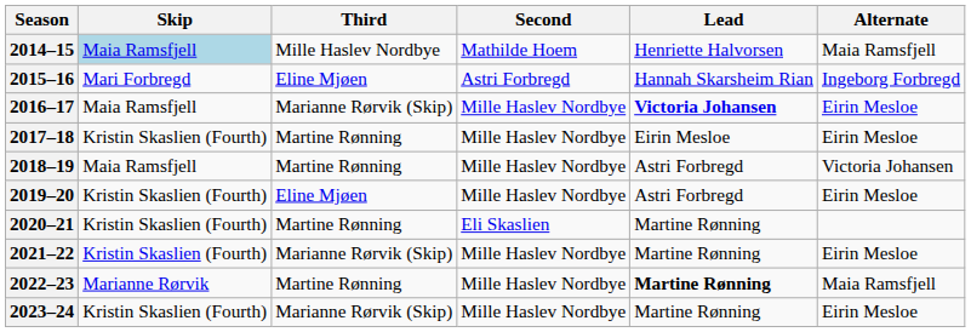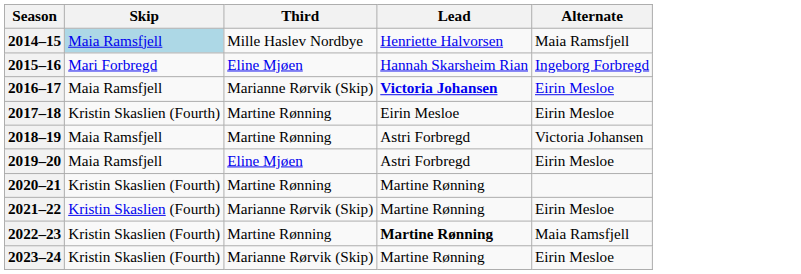 <table class="wikitable">
 <tr>
 <th scope="col">Season</th>
 <th scope="col">Skip</th>
 <th scope="col">Third</th>
-<th scope="col">Second</th>
 <th scope="col">Lead</th>
 <th scope="col">Alternate</th>
 </tr>
 <tr>
 <th scope="row">2014–15</th>
 <td style="background: lightblue;"><a href='#'>Maia Ramsfjell</a></td>
 <td>Mille Haslev Nordbye</td>
-<td><a href='#'>Mathilde Hoem</a></td>
 <td><a href='#'>Henriette Halvorsen</a></td>
 <td>Maia Ramsfjell</td>
 </tr>
 <tr>
 <th scope="row">2015–16</th>
 <td><a href='#'>Mari Forbregd</a></td>
 <td><a href='#'>Eline Mjøen</a></td>
-<td><a href='#'>Astri Forbregd</a></td>
 <td><a href='#'>Hannah Skarsheim Rian</a></td>
 <td><a href='#'>Ingeborg Forbregd</a></td>
 </tr>
 <tr>
 <th scope="row">2016–17</th>
 <td>Maia Ramsfjell</td>
 <td>Marianne Rørvik (Skip)</td>
-<td><a href='#'>Mille Haslev Nordbye</a></td>
 <td><strong><a href='#'>Victoria Johansen</a></strong></td>
 <td><a href='#'>Eirin Mesloe</a></td>
 </tr>
 <tr>
 <th scope="row">2017–18</th>
 <td>Kristin Skaslien (Fourth)</td>
 <td>Martine Rønning</td>
-<td>Mille Haslev Nordbye</td>
 <td>Eirin Mesloe</td>
 <td>Eirin Mesloe</td>
 </tr>
 <tr>
 <th scope="row">2018–19</th>
 <td>Maia Ramsfjell</td>
 <td>Martine Rønning</td>
-<td>Mille Haslev Nordbye</td>
 <td>Astri Forbregd</td>
 <td>Victoria Johansen</td>
 </tr>
 <tr>
 <th scope="row">2019–20</th>
-<td>Kristin Skaslien (Fourth)</td>
+<td>Maia Ramsfjell</td>
 <td><a href='#'>Eline Mjøen</a></td>
-<td>Mille Haslev Nordbye</td>
 <td>Astri Forbregd</td>
 <td>Eirin Mesloe</td>
 </tr>
 <tr>
 <th scope="row">2020–21</th>
 <td>Kristin Skaslien (Fourth)</td>
 <td>Martine Rønning</td>
-<td><a href='#'>Eli Skaslien</a></td>
 <td>Martine Rønning</td>
 <td></td>
 </tr>
 <tr>
 <th scope="row">2021–22</th>
 <td><a href='#'>Kristin Skaslien</a> (Fourth)</td>
 <td>Marianne Rørvik (Skip)</td>
-<td>Mille Haslev Nordbye</td>
 <td>Martine Rønning</td>
 <td>Eirin Mesloe</td>
 </tr>
 <tr>
 <th scope="row">2022–23</th>
-<td><a href='#'>Marianne Rørvik</a></td>
+<td>Kristin Skaslien (Fourth)</td>
 <td>Martine Rønning</td>
-<td>Mille Haslev Nordbye</td>
 <td><strong>Martine Rønning</strong></td>
 <td>Maia Ramsfjell</td>
 </tr>
 <tr>
 <th scope="row">2023–24</th>
 <td>Kristin Skaslien (Fourth)</td>
 <td>Marianne Rørvik (Skip)</td>
-<td>Mille Haslev Nordbye</td>
 <td>Martine Rønning</td>
 <td>Eirin Mesloe</td>
 </tr>
 </table>
